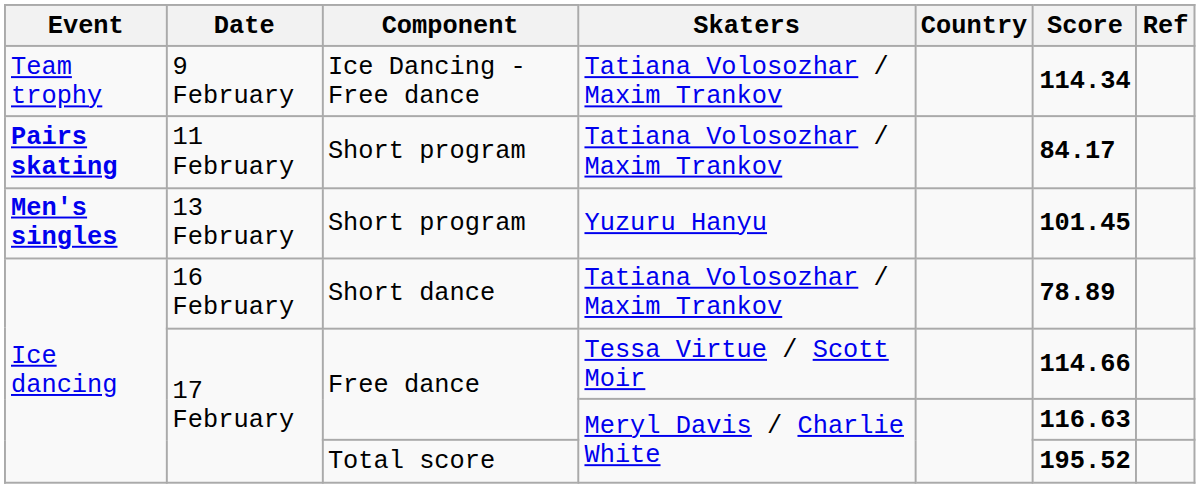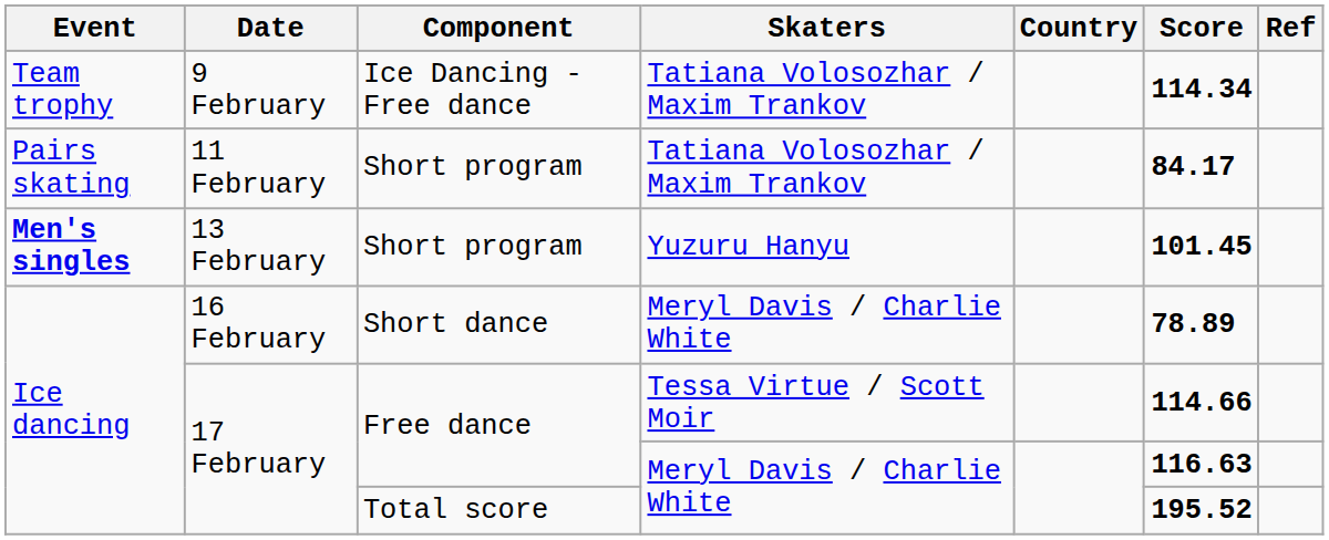 <table class="wikitable sortable">
 <tr>
 <th>Event</th>
 <th>Date</th>
 <th>Component</th>
 <th>Skaters</th>
 <th>Country</th>
 <th>Score</th>
 <th>Ref</th>
 </tr>
 <tr>
 <td><a href='#'>Team trophy</a></td>
 <td>9 February</td>
 <td>Ice Dancing - Free dance</td>
 <td><a href='#'>Tatiana Volosozhar</a> / <a href='#'>Maxim Trankov</a></td>
 <td></td>
 <td><strong>114.34</strong></td>
 <td></td>
 </tr>
 <tr>
-<td><strong><a href='#'>Pairs skating</a></strong></td>
+<td><a href='#'>Pairs skating</a></td>
 <td>11 February</td>
 <td>Short program</td>
 <td><a href='#'>Tatiana Volosozhar</a> / <a href='#'>Maxim Trankov</a></td>
 <td></td>
 <td><strong>84.17</strong></td>
 <td></td>
 </tr>
 <tr>
 <td><strong><a href='#'>Men's singles</a></strong></td>
 <td>13 February</td>
 <td>Short program</td>
 <td><a href='#'>Yuzuru Hanyu</a></td>
 <td></td>
 <td><strong>101.45</strong></td>
 <td></td>
 </tr>
 <tr>
 <td rowspan=4><a href='#'>Ice dancing</a></td>
 <td>16 February</td>
 <td>Short dance</td>
-<td><a href='#'>Tatiana Volosozhar</a> / <a href='#'>Maxim Trankov</a></td>
+<td><a href='#'>Meryl Davis</a> / <a href='#'>Charlie White</a></td>
 <td></td>
 <td><strong>78.89</strong></td>
 <td></td>
 </tr>
 <tr>
 <td rowspan=3>17 February</td>
 <td rowspan=2>Free dance</td>
 <td><a href='#'>Tessa Virtue</a> / <a href='#'>Scott Moir</a></td>
 <td></td>
 <td><strong>114.66</strong></td>
 <td></td>
 </tr>
 <tr>
 <td rowspan=2><a href='#'>Meryl Davis</a> / <a href='#'>Charlie White</a></td>
 <td rowspan=2></td>
 <td><strong>116.63</strong></td>
 <td></td>
 </tr>
 <tr>
 <td>Total score</td>
 <td><strong>195.52</strong></td>
 <td></td>
 </tr>
 </table>
